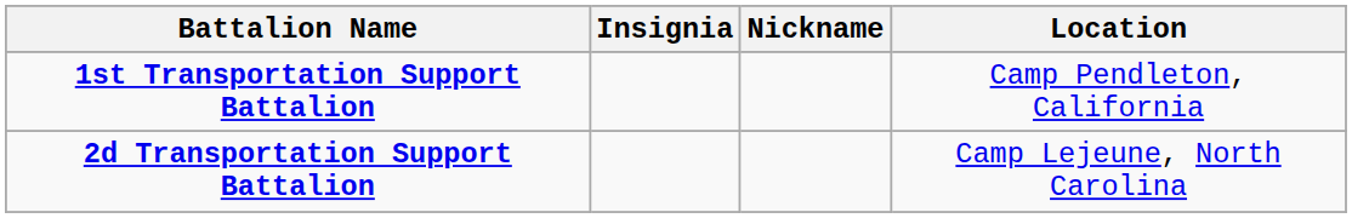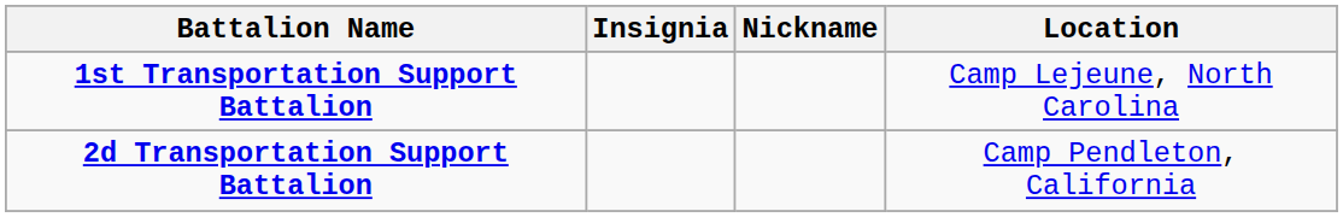 <table class="wikitable" style="text-align:center;">
 <tr style="background:#ccc;">
 <th><strong>Battalion Name</strong></th>
 <th><strong>Insignia</strong></th>
 <th><strong>Nickname</strong></th>
 <th><strong>Location</strong></th>
 </tr>
 <tr>
 <td><strong><a href='#'>1st Transportation Support Battalion</a></strong></td>
 <td></td>
 <td></td>
-<td><a href='#'>Camp Pendleton</a>, <a href='#'>California</a></td>
+<td><a href='#'>Camp Lejeune</a>, <a href='#'>North Carolina</a></td>
 </tr>
 <tr>
 <td><strong><a href='#'>2d Transportation Support Battalion</a></strong></td>
 <td></td>
 <td></td>
-<td><a href='#'>Camp Lejeune</a>, <a href='#'>North Carolina</a></td>
+<td><a href='#'>Camp Pendleton</a>, <a href='#'>California</a></td>
 </tr>
 </table>
